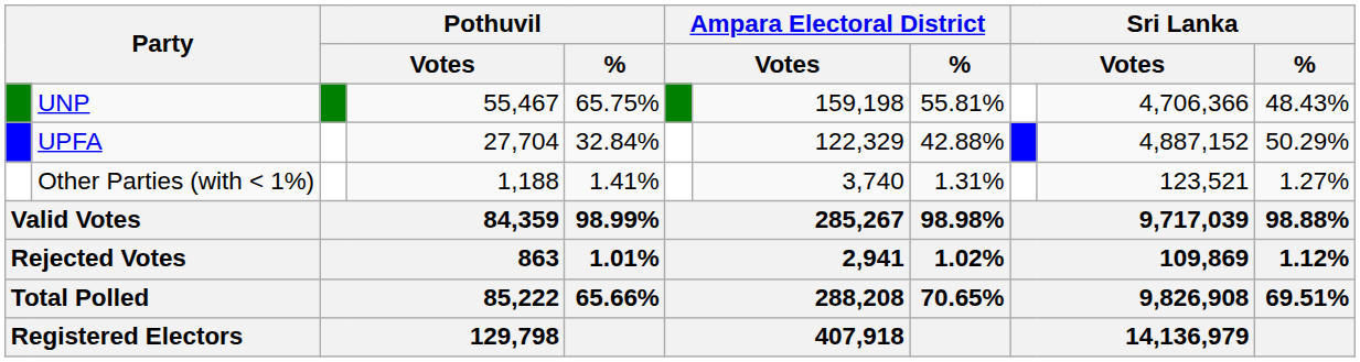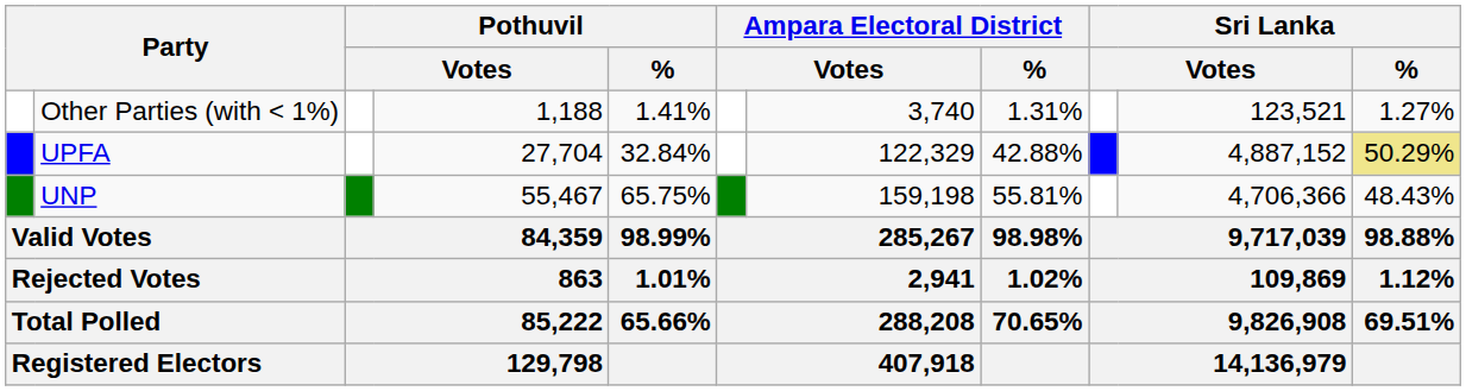 <table class="wikitable">
 <tr>
 <th colspan="2" width="144px"rowspan="2">Party</th>
 <th colspan="3" width="216px">Pothuvil</th>
 <th colspan="3" width="216px"><a href='#'>Ampara Electoral District</a></th>
 <th colspan="3" width="216px">Sri Lanka</th>
 </tr>
 <tr>
 <th colspan="2" width="144px">Votes</th>
 <th>%</th>
 <th colspan="2" width="144px">Votes</th>
 <th>%</th>
 <th colspan="2" width="144px">Votes</th>
 <th>%</th>
 </tr>
 <tr>
-<td style="background-color:green;" width="10px"></td>
-<td style="text-align:left;"><a href='#'>UNP</a></td>
-<td style="background-color:green;" width="10px"></td>
-<td style="text-align:right;">55,467</td>
-<td style="text-align:right;">65.75%</td>
-<td style="background-color:green;" width="10px"></td>
-<td style="text-align:right;">159,198</td>
-<td style="text-align:right;">55.81%</td>
 <td style="background-color:white;" width="10px"></td>
-<td style="text-align:right;">4,706,366</td>
-<td style="text-align:right;">48.43%</td>
+<td style="text-align:left;">Other Parties (with < 1%)</td>
+<td style="background-color:white;" width="10px"></td>
+<td style="text-align:right;">1,188</td>
+<td style="text-align:right;">1.41%</td>
+<td style="background-color:white;" width="10px"></td>
+<td style="text-align:right;">3,740</td>
+<td style="text-align:right;">1.31%</td>
+<td style="background-color:white;" width="10px"></td>
+<td style="text-align:right;">123,521</td>
+<td style="text-align:right;">1.27%</td>
 </tr>
 <tr>
 <td style="background-color:blue;" width="10px"></td>
 <td style="text-align:left;"><a href='#'>UPFA</a></td>
 <td style="background-color:white;" width="10px"></td>
 <td style="text-align:right;">27,704</td>
 <td style="text-align:right;">32.84%</td>
 <td style="background-color:white;" width="10px"></td>
 <td style="text-align:right;">122,329</td>
 <td style="text-align:right;">42.88%</td>
 <td style="background-color:blue;" width="10px"></td>
 <td style="text-align:right;">4,887,152</td>
-<td style="text-align:right;">50.29%</td>
+<td style="background: khaki; text-align:right;">50.29%</td>
 </tr>
 <tr>
+<td style="background-color:green;" width="10px"></td>
+<td style="text-align:left;"><a href='#'>UNP</a></td>
+<td style="background-color:green;" width="10px"></td>
+<td style="text-align:right;">55,467</td>
+<td style="text-align:right;">65.75%</td>
+<td style="background-color:green;" width="10px"></td>
+<td style="text-align:right;">159,198</td>
+<td style="text-align:right;">55.81%</td>
 <td style="background-color:white;" width="10px"></td>
-<td style="text-align:left;">Other Parties (with < 1%)</td>
-<td style="background-color:white;" width="10px"></td>
-<td style="text-align:right;">1,188</td>
-<td style="text-align:right;">1.41%</td>
-<td style="background-color:white;" width="10px"></td>
-<td style="text-align:right;">3,740</td>
-<td style="text-align:right;">1.31%</td>
-<td style="background-color:white;" width="10px"></td>
-<td style="text-align:right;">123,521</td>
-<td style="text-align:right;">1.27%</td>
+<td style="text-align:right;">4,706,366</td>
+<td style="text-align:right;">48.43%</td>
 </tr>
 <tr>
 <th colspan="2" width="144px"style="text-align:left;">Valid Votes</th>
 <th style="text-align:right;"colspan="2" width="144px">84,359</th>
 <th style="text-align:right;">98.99%</th>
 <th style="text-align:right;"colspan="2" width="144px">285,267</th>
 <th style="text-align:right;">98.98%</th>
 <th style="text-align:right;"colspan="2" width="144px">9,717,039</th>
 <th style="text-align:right;">98.88%</th>
 </tr>
 <tr>
 <th colspan="2" width="144px"style="text-align:left;">Rejected Votes</th>
 <th style="text-align:right;"colspan="2" width="144px">863</th>
 <th style="text-align:right;">1.01%</th>
 <th style="text-align:right;"colspan="2" width="144px">2,941</th>
 <th style="text-align:right;">1.02%</th>
 <th style="text-align:right;"colspan="2" width="144px">109,869</th>
 <th style="text-align:right;">1.12%</th>
 </tr>
 <tr>
 <th colspan="2" width="144px"style="text-align:left;">Total Polled</th>
 <th style="text-align:right;"colspan="2" width="144px">85,222</th>
 <th style="text-align:right;">65.66%</th>
 <th style="text-align:right;"colspan="2" width="144px">288,208</th>
 <th style="text-align:right;">70.65%</th>
 <th style="text-align:right;"colspan="2" width="144px">9,826,908</th>
 <th style="text-align:right;">69.51%</th>
 </tr>
 <tr>
 <th colspan="2" width="144px"style="text-align:left;">Registered Electors</th>
 <th style="text-align:right;"colspan="2" width="144px">129,798</th>
 <th></th>
 <th style="text-align:right;"colspan="2" width="144px">407,918</th>
 <th></th>
 <th style="text-align:right;"colspan="2" width="144px">14,136,979</th>
 <th></th>
 </tr>
 </table>
